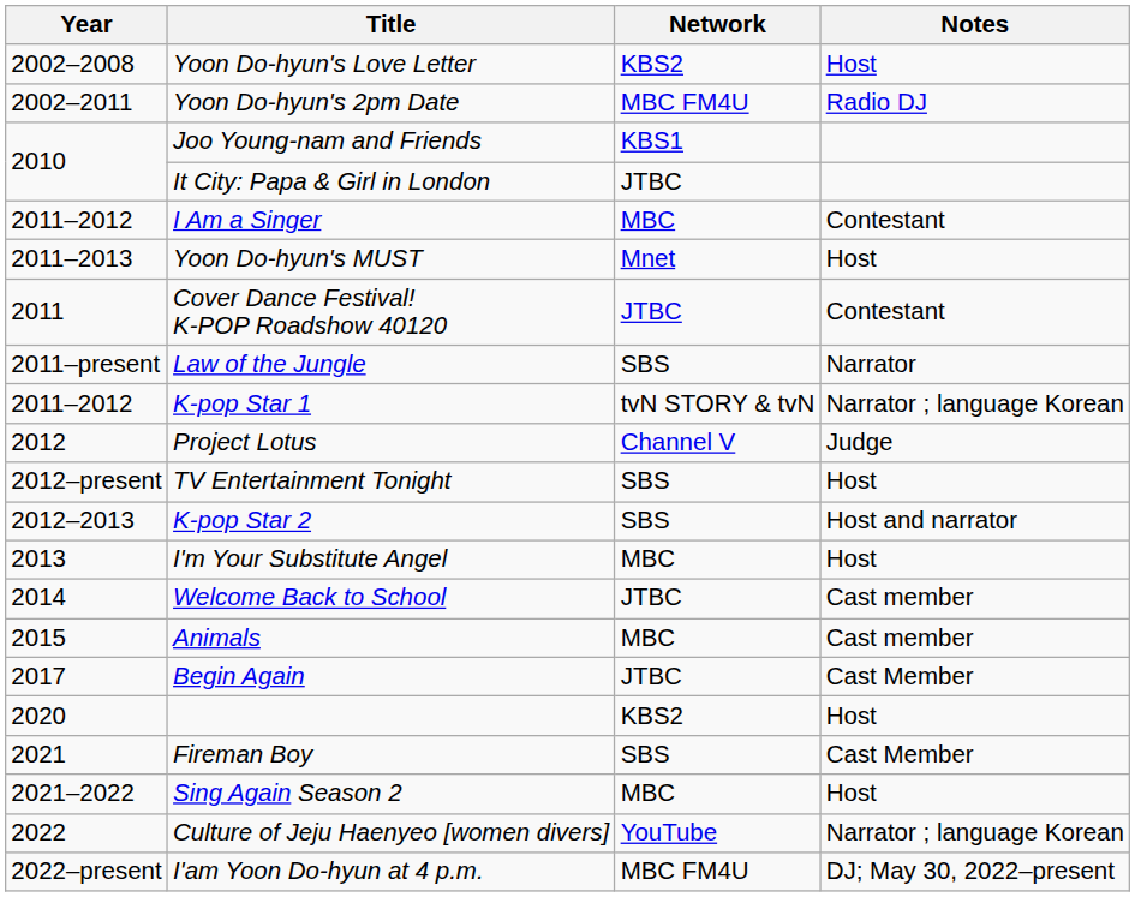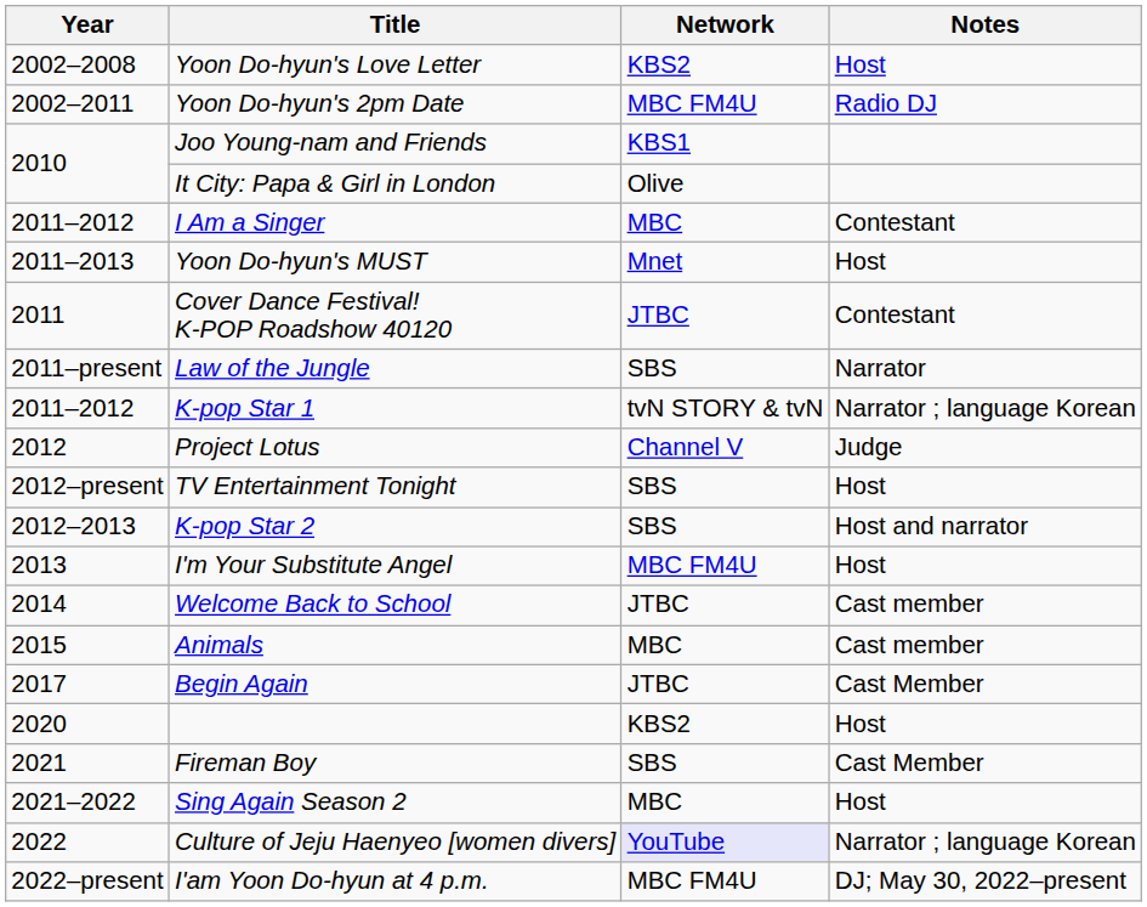 <table class="wikitable">
 <tr>
 <th>Year</th>
 <th>Title</th>
 <th>Network</th>
 <th>Notes</th>
 </tr>
 <tr>
 <td>2002–2008</td>
 <td><em>Yoon Do-hyun's Love Letter</em></td>
 <td><a href='#'>KBS2</a></td>
 <td><a href='#'>Host</a></td>
 </tr>
 <tr>
 <td>2002–2011</td>
 <td><em>Yoon Do-hyun's 2pm Date</em></td>
 <td><a href='#'>MBC FM4U</a></td>
 <td><a href='#'>Radio DJ</a></td>
 </tr>
 <tr>
 <td rowspan=2>2010</td>
 <td><em>Joo Young-nam and Friends</em></td>
 <td><a href='#'>KBS1</a></td>
 <td></td>
 </tr>
 <tr>
 <td><em>It City: Papa & Girl in London</em></td>
-<td>JTBC</td>
+<td>Olive</td>
 <td></td>
 </tr>
 <tr>
 <td>2011–2012</td>
 <td><em><a href='#'>I Am a Singer</a></em></td>
 <td><a href='#'>MBC</a></td>
 <td>Contestant</td>
 </tr>
 <tr>
 <td>2011–2013</td>
 <td><em>Yoon Do-hyun's MUST</em></td>
 <td><a href='#'>Mnet</a></td>
 <td>Host</td>
 </tr>
 <tr>
 <td>2011</td>
 <td><em>Cover Dance Festival!</em> <br> <em>K-POP Roadshow 40120</em></td>
 <td><a href='#'>JTBC</a></td>
 <td>Contestant</td>
 </tr>
 <tr>
 <td>2011–present</td>
 <td><em><a href='#'>Law of the Jungle</a></em></td>
 <td>SBS</td>
 <td>Narrator</td>
 </tr>
 <tr>
 <td>2011–2012</td>
 <td><em><a href='#'>K-pop Star 1</a></em></td>
 <td>tvN STORY & tvN</td>
 <td>Narrator ; language Korean</td>
 </tr>
 <tr>
 <td>2012</td>
 <td><em>Project Lotus</em></td>
 <td><a href='#'>Channel V</a></td>
 <td>Judge</td>
 </tr>
 <tr>
 <td>2012–present</td>
 <td><em>TV Entertainment Tonight</em></td>
 <td>SBS</td>
 <td>Host</td>
 </tr>
 <tr>
 <td>2012–2013</td>
 <td><em><a href='#'>K-pop Star 2</a></em></td>
 <td>SBS</td>
 <td>Host and narrator</td>
 </tr>
 <tr>
 <td>2013</td>
 <td><em>I'm Your Substitute Angel</em></td>
-<td>MBC</td>
+<td><a href='#'>MBC FM4U</a></td>
 <td>Host</td>
 </tr>
 <tr>
 <td>2014</td>
 <td><em><a href='#'>Welcome Back to School</a></em></td>
 <td>JTBC</td>
 <td>Cast member</td>
 </tr>
 <tr>
 <td>2015</td>
 <td><em><a href='#'>Animals</a></em></td>
 <td>MBC</td>
 <td>Cast member</td>
 </tr>
 <tr>
 <td>2017</td>
 <td><em><a href='#'>Begin Again</a></em></td>
 <td>JTBC</td>
 <td>Cast Member</td>
 </tr>
 <tr>
 <td>2020</td>
 <td><em></em></td>
 <td>KBS2</td>
 <td>Host</td>
 </tr>
 <tr>
 <td>2021</td>
 <td><em>Fireman Boy</em></td>
 <td>SBS</td>
 <td>Cast Member</td>
 </tr>
 <tr>
 <td>2021–2022</td>
 <td><em><a href='#'>Sing Again</a> Season 2</em></td>
 <td>MBC</td>
 <td>Host</td>
 </tr>
 <tr>
 <td>2022</td>
 <td><em>Culture of Jeju Haenyeo [women divers]</em></td>
-<td><a href='#'>YouTube</a></td>
+<td style="background: lavender;"><a href='#'>YouTube</a></td>
 <td>Narrator ; language Korean</td>
 </tr>
 <tr>
 <td>2022–present</td>
 <td><em>I'am Yoon Do-hyun at 4 p.m.</em></td>
 <td>MBC FM4U</td>
 <td>DJ; May 30, 2022–present </td>
 </tr>
 </table>
